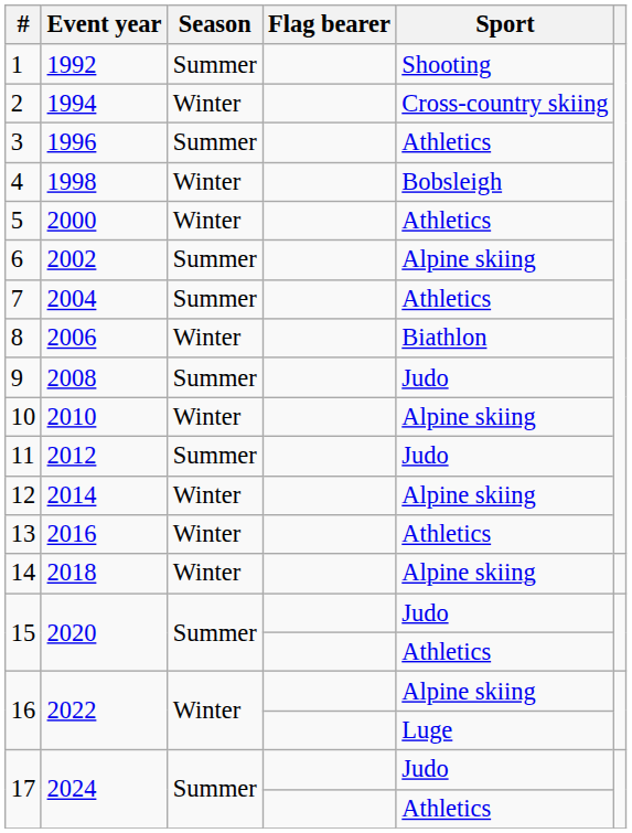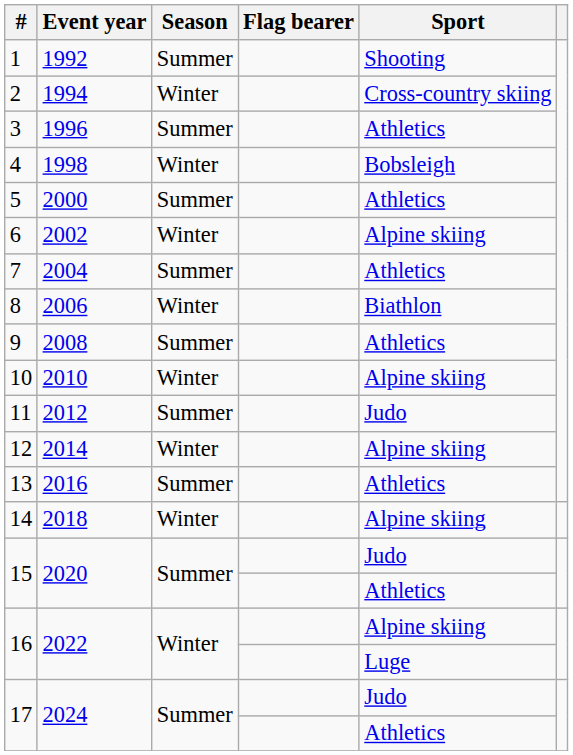 <table class="wikitable sortable">
 <tr>
 <th>#</th>
 <th>Event year</th>
 <th>Season</th>
 <th>Flag bearer</th>
 <th>Sport</th>
 <th></th>
 </tr>
 <tr>
 <td>1</td>
 <td><a href='#'>1992</a></td>
 <td>Summer</td>
 <td></td>
 <td><a href='#'>Shooting</a></td>
 <td rowspan=13></td>
 </tr>
 <tr>
 <td>2</td>
 <td><a href='#'>1994</a></td>
 <td>Winter</td>
 <td></td>
 <td><a href='#'>Cross-country skiing</a></td>
 </tr>
 <tr>
 <td>3</td>
 <td><a href='#'>1996</a></td>
 <td>Summer</td>
 <td></td>
 <td><a href='#'>Athletics</a></td>
 </tr>
 <tr>
 <td>4</td>
 <td><a href='#'>1998</a></td>
 <td>Winter</td>
 <td></td>
 <td><a href='#'>Bobsleigh</a></td>
 </tr>
 <tr>
 <td>5</td>
 <td><a href='#'>2000</a></td>
-<td>Winter</td>
+<td>Summer</td>
 <td></td>
 <td><a href='#'>Athletics</a></td>
 </tr>
 <tr>
 <td>6</td>
 <td><a href='#'>2002</a></td>
-<td>Summer</td>
+<td>Winter</td>
 <td></td>
 <td><a href='#'>Alpine skiing</a></td>
 </tr>
 <tr>
 <td>7</td>
 <td><a href='#'>2004</a></td>
 <td>Summer</td>
 <td></td>
 <td><a href='#'>Athletics</a></td>
 </tr>
 <tr>
 <td>8</td>
 <td><a href='#'>2006</a></td>
 <td>Winter</td>
 <td></td>
 <td><a href='#'>Biathlon</a></td>
 </tr>
 <tr>
 <td>9</td>
 <td><a href='#'>2008</a></td>
 <td>Summer</td>
 <td></td>
-<td><a href='#'>Judo</a></td>
+<td><a href='#'>Athletics</a></td>
 </tr>
 <tr>
 <td>10</td>
 <td><a href='#'>2010</a></td>
 <td>Winter</td>
 <td></td>
 <td><a href='#'>Alpine skiing</a></td>
 </tr>
 <tr>
 <td>11</td>
 <td><a href='#'>2012</a></td>
 <td>Summer</td>
 <td></td>
 <td><a href='#'>Judo</a></td>
 </tr>
 <tr>
 <td>12</td>
 <td><a href='#'>2014</a></td>
 <td>Winter</td>
 <td></td>
 <td><a href='#'>Alpine skiing</a></td>
 </tr>
 <tr>
 <td>13</td>
 <td><a href='#'>2016</a></td>
-<td>Winter</td>
+<td>Summer</td>
 <td></td>
 <td><a href='#'>Athletics</a></td>
 </tr>
 <tr>
 <td>14</td>
 <td><a href='#'>2018</a></td>
 <td>Winter</td>
 <td></td>
 <td><a href='#'>Alpine skiing</a></td>
 <td></td>
 </tr>
 <tr>
 <td rowspan=2>15</td>
 <td rowspan=2><a href='#'>2020</a></td>
 <td rowspan=2>Summer</td>
 <td></td>
 <td><a href='#'>Judo</a></td>
 <td rowspan=2></td>
 </tr>
 <tr>
 <td></td>
 <td><a href='#'>Athletics</a></td>
 </tr>
 <tr>
 <td rowspan=2>16</td>
 <td rowspan=2><a href='#'>2022</a></td>
 <td rowspan=2>Winter</td>
 <td></td>
 <td><a href='#'>Alpine skiing</a></td>
 <td rowspan=2></td>
 </tr>
 <tr>
 <td></td>
 <td><a href='#'>Luge</a></td>
 </tr>
 <tr>
 <td rowspan=2>17</td>
 <td rowspan=2><a href='#'>2024</a></td>
 <td rowspan=2>Summer</td>
 <td></td>
 <td><a href='#'>Judo</a></td>
 <td rowspan=2></td>
 </tr>
 <tr>
 <td></td>
 <td><a href='#'>Athletics</a></td>
 </tr>
 </table>
